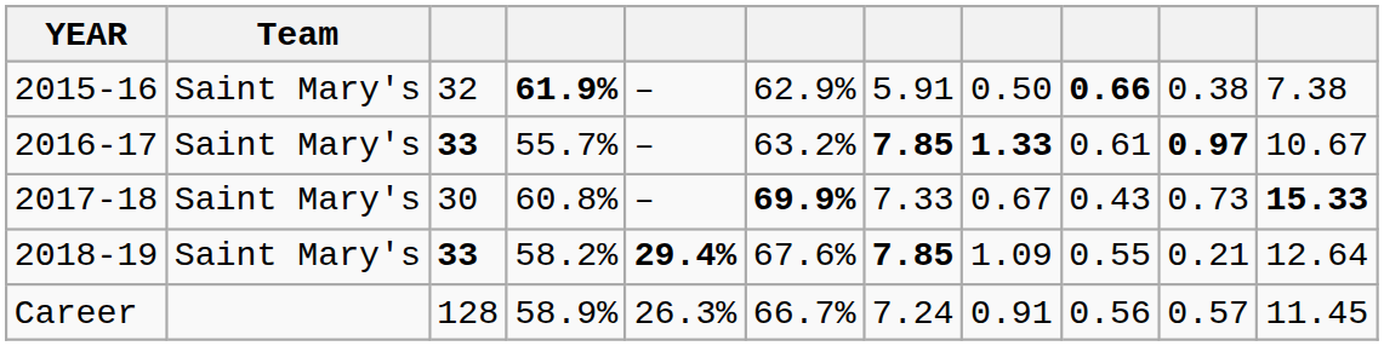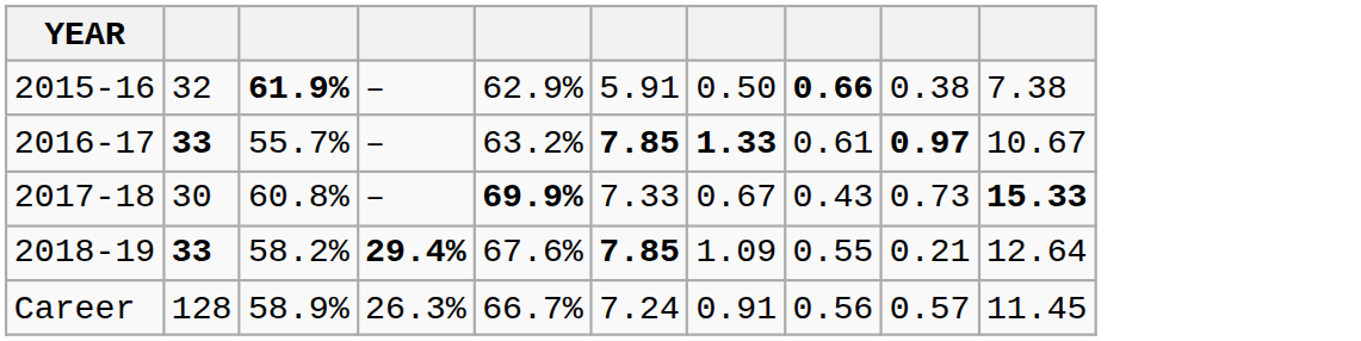 <table class="wikitable">
 <tr>
 <th>YEAR</th>
-<th>Team</th>
 <th scope="col"></th>
 <th scope="col"></th>
 <th scope="col"></th>
 <th scope="col"></th>
 <th scope="col"></th>
 <th scope="col"></th>
 <th scope="col"></th>
 <th scope="col"></th>
 <th scope="col"></th>
 </tr>
 <tr>
 <td>2015-16</td>
-<td>Saint Mary's</td>
 <td>32</td>
 <td><strong>61.9%</strong></td>
 <td>–</td>
 <td>62.9%</td>
 <td>5.91</td>
 <td>0.50</td>
 <td><strong>0.66</strong></td>
 <td>0.38</td>
 <td>7.38</td>
 </tr>
 <tr>
 <td>2016-17</td>
-<td>Saint Mary's</td>
 <td><strong>33</strong></td>
 <td>55.7%</td>
 <td>–</td>
 <td>63.2%</td>
 <td><strong>7.85</strong></td>
 <td><strong>1.33</strong></td>
 <td>0.61</td>
 <td><strong>0.97</strong></td>
 <td>10.67</td>
 </tr>
 <tr>
 <td>2017-18</td>
-<td>Saint Mary's</td>
 <td>30</td>
 <td>60.8%</td>
 <td>–</td>
 <td><strong>69.9%</strong></td>
 <td>7.33</td>
 <td>0.67</td>
 <td>0.43</td>
 <td>0.73</td>
 <td><strong>15.33</strong></td>
 </tr>
 <tr>
 <td>2018-19</td>
-<td>Saint Mary's</td>
 <td><strong>33</strong></td>
 <td>58.2%</td>
 <td><strong>29.4%</strong></td>
 <td>67.6%</td>
 <td><strong>7.85</strong></td>
 <td>1.09</td>
 <td>0.55</td>
 <td>0.21</td>
 <td>12.64</td>
 </tr>
 <tr>
 <td>Career</td>
-<td></td>
 <td>128</td>
 <td>58.9%</td>
 <td>26.3%</td>
 <td>66.7%</td>
 <td>7.24</td>
 <td>0.91</td>
 <td>0.56</td>
 <td>0.57</td>
 <td>11.45</td>
 </tr>
 </table>
